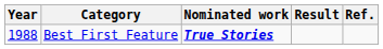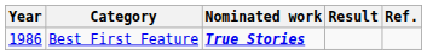 <table class="wikitable">
 <tr>
 <th>Year</th>
 <th>Category</th>
 <th>Nominated work</th>
 <th>Result</th>
 <th>Ref.</th>
 </tr>
 <tr>
-<td><a href='#'>1988</a></td>
+<td><a href='#'>1986</a></td>
 <td><a href='#'>Best First Feature</a></td>
 <td><strong><em><a href='#'>True Stories</a></em></strong></td>
 <td></td>
 <td align="center"></td>
 </tr>
 </table>
